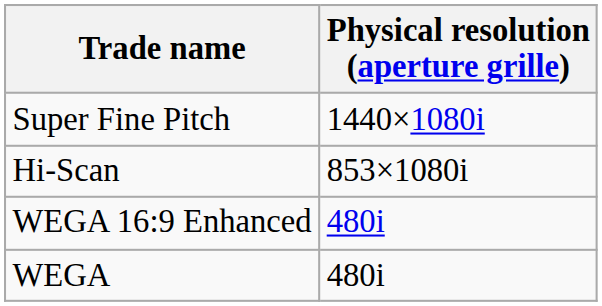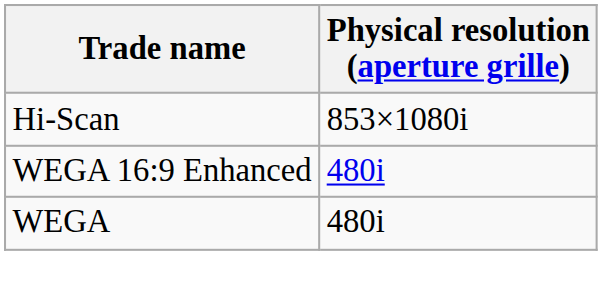 <table class="wikitable">
 <tr>
 <th>Trade name</th>
 <th>Physical resolution<br>(<a href='#'>aperture grille</a>)</th>
-</tr>
-<tr>
-<td>Super Fine Pitch</td>
-<td>1440×<a href='#'>1080i</a></td>
 </tr>
 <tr>
 <td>Hi-Scan</td>
 <td>853×1080i</td>
 </tr>
 <tr>
 <td>WEGA 16:9 Enhanced</td>
 <td><a href='#'>480i</a></td>
 </tr>
 <tr>
 <td>WEGA</td>
 <td>480i</td>
 </tr>
 </table>
